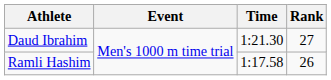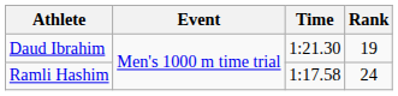 <table class=wikitable style="font-size:90%;">
 <tr>
 <th>Athlete</th>
 <th>Event</th>
 <th>Time</th>
 <th>Rank</th>
 </tr>
 <tr align=center>
 <td align=left><a href='#'>Daud Ibrahim</a></td>
 <td align=left rowspan=2><a href='#'>Men's 1000 m time trial</a></td>
 <td>1:21.30</td>
-<td>27</td>
+<td>19</td>
 </tr>
 <tr align=center>
 <td align=left><a href='#'>Ramli Hashim</a></td>
 <td>1:17.58</td>
-<td>26</td>
+<td>24</td>
 </tr>
 </table>
